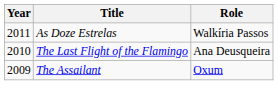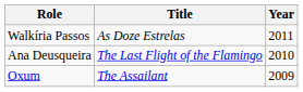 <table class="wikitable">
 <tr>
+<th>Role</th>
+<th>Title</th>
 <th>Year</th>
-<th>Title</th>
-<th>Role</th>
 </tr>
 <tr>
+<td>Walkíria Passos</td>
+<td><em>As Doze Estrelas</em></td>
 <td>2011</td>
-<td><em>As Doze Estrelas</em></td>
-<td>Walkíria Passos</td>
 </tr>
 <tr>
+<td>Ana Deusqueira</td>
+<td><em><a href='#'>The Last Flight of the Flamingo</a></em></td>
 <td>2010</td>
-<td><em><a href='#'>The Last Flight of the Flamingo</a></em></td>
-<td>Ana Deusqueira</td>
 </tr>
 <tr>
+<td><a href='#'>Oxum</a></td>
+<td><em><a href='#'>The Assailant</a></em></td>
 <td>2009</td>
-<td><em><a href='#'>The Assailant</a></em></td>
-<td><a href='#'>Oxum</a></td>
 </tr>
 </table>
